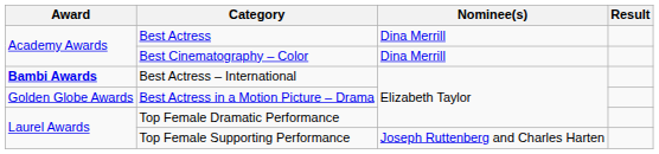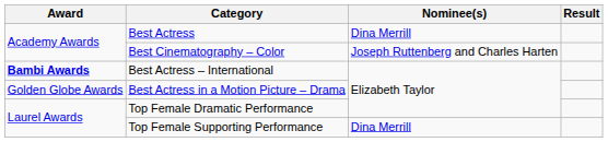 <table class="wikitable plainrowheaders">
 <tr>
 <th>Award</th>
 <th>Category</th>
 <th>Nominee(s)</th>
 <th>Result</th>
 </tr>
 <tr>
 <td rowspan="2"><a href='#'>Academy Awards</a></td>
 <td><a href='#'>Best Actress</a></td>
 <td><a href='#'>Dina Merrill</a></td>
 <td></td>
 </tr>
 <tr>
 <td><a href='#'>Best Cinematography – Color</a></td>
-<td><a href='#'>Dina Merrill</a></td>
+<td><a href='#'>Joseph Ruttenberg</a> and Charles Harten</td>
 <td></td>
 </tr>
 <tr>
 <td><strong><a href='#'>Bambi Awards</a></strong></td>
 <td>Best Actress – International</td>
 <td rowspan="3">Elizabeth Taylor</td>
 <td></td>
 </tr>
 <tr>
 <td><a href='#'>Golden Globe Awards</a></td>
 <td><a href='#'>Best Actress in a Motion Picture – Drama</a></td>
 <td></td>
 </tr>
 <tr>
 <td rowspan="2"><a href='#'>Laurel Awards</a></td>
 <td>Top Female Dramatic Performance</td>
 <td></td>
 </tr>
 <tr>
 <td>Top Female Supporting Performance</td>
-<td><a href='#'>Joseph Ruttenberg</a> and Charles Harten</td>
+<td><a href='#'>Dina Merrill</a></td>
 <td></td>
 </tr>
 </table>
